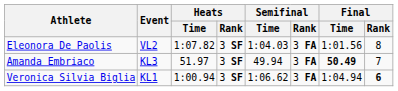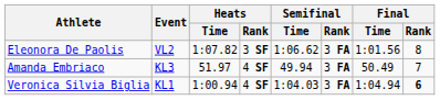 <table class="wikitable" style="font-size:90%">
 <tr>
 <th rowspan="2">Athlete</th>
 <th rowspan="2">Event</th>
 <th colspan="2">Heats</th>
 <th colspan="2">Semifinal</th>
 <th colspan="2">Final</th>
 </tr>
 <tr>
 <th>Time</th>
 <th>Rank</th>
 <th>Time</th>
 <th>Rank</th>
 <th>Time</th>
 <th>Rank</th>
 </tr>
 <tr align=center>
 <td align=left><a href='#'>Eleonora De Paolis</a></td>
 <td align=left><a href='#'>VL2</a></td>
 <td>1:07.82</td>
 <td>3 <strong>SF</strong></td>
-<td>1:04.03</td>
+<td>1:06.62</td>
 <td>3 <strong>FA</strong></td>
 <td>1:01.56</td>
 <td>8</td>
 </tr>
 <tr align=center>
 <td align=left><a href='#'>Amanda Embriaco</a></td>
 <td align=left><a href='#'>KL3</a></td>
 <td>51.97</td>
-<td>3 <strong>SF</strong></td>
+<td>4 <strong>SF</strong></td>
 <td>49.94</td>
 <td>3 <strong>FA</strong></td>
-<td><strong>50.49</strong></td>
+<td>50.49</td>
 <td>7</td>
 </tr>
 <tr align=center>
 <td align=left><a href='#'>Veronica Silvia Biglia</a></td>
 <td align=left><a href='#'>KL1</a></td>
 <td>1:00.94</td>
-<td>3 <strong>SF</strong></td>
-<td>1:06.62</td>
+<td>4 <strong>SF</strong></td>
+<td>1:04.03</td>
 <td>3 <strong>FA</strong></td>
 <td>1:04.94</td>
 <td><strong>6</strong></td>
 </tr>
 </table>
